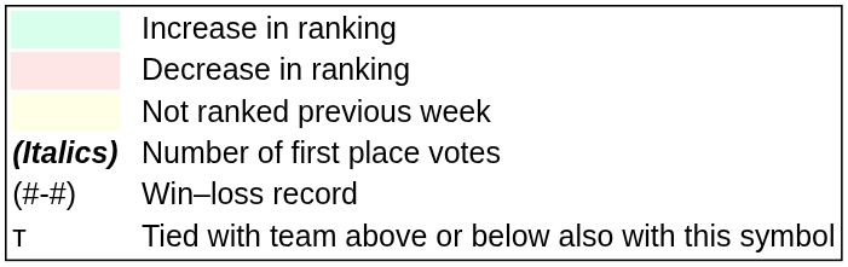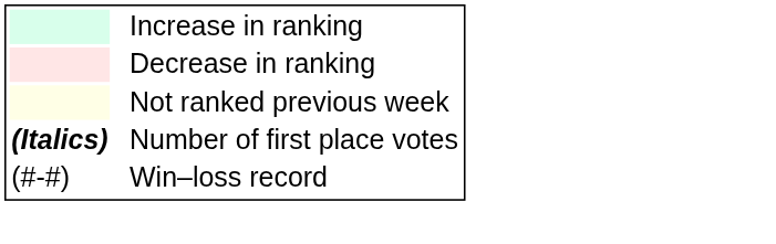 <table style="border:1px solid black;">
 <tr>
 <td style="background:#D8FFEB; width:20px;"></td>
 <td> </td>
 <td>Increase in ranking</td>
 </tr>
 <tr>
 <td style="background:#FFE6E6; width:20px;"></td>
 <td> </td>
 <td>Decrease in ranking</td>
 </tr>
 <tr>
 <td style="background:#FFFFE6; width:20px;"></td>
 <td> </td>
 <td>Not ranked previous week</td>
 </tr>
 <tr>
 <td><strong><em>(Italics)</em></strong></td>
 <td> </td>
 <td>Number of first place votes</td>
 </tr>
 <tr>
 <td>(#-#)</td>
 <td> </td>
 <td>Win–loss record</td>
 </tr>
-<tr>
-<td>т</td>
-<td></td>
-<td>Tied with team above or below also with this symbol</td>
-</tr>
 </table>
